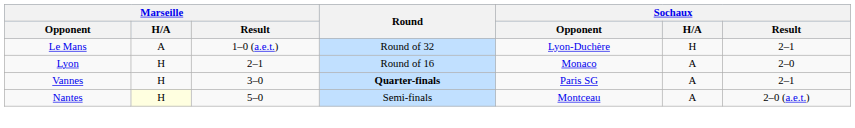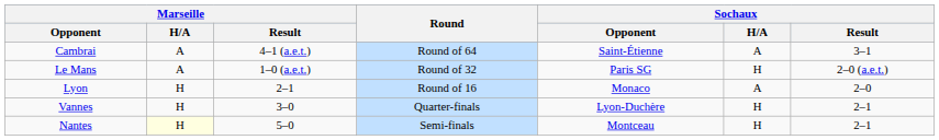 <table class="wikitable" width="100%" style="text-align:center">
 <tr bgcolor=#99ccff>
 <th colspan=3 style="width:1*"><a href='#'>Marseille</a></th>
 <th rowspan=2>Round</th>
 <th colspan=3 style="width:1*"><a href='#'>Sochaux</a></th>
 </tr>
 <tr valign=top bgcolor=#c1e0ff>
 <th>Opponent</th>
 <th>H/A</th>
 <th>Result</th>
 <th>Opponent</th>
 <th>H/A</th>
 <th>Result</th>
 </tr>
 <tr>
+<td><a href='#'>Cambrai</a></td>
+<td>A</td>
+<td>4–1 (<a href='#'>a.e.t.</a>)</td>
+<td bgcolor=#c1e0ff>Round of 64</td>
+<td><a href='#'>Saint-Étienne</a></td>
+<td>A</td>
+<td>3–1</td>
+</tr>
+<tr>
 <td><a href='#'>Le Mans</a></td>
 <td>A</td>
 <td>1–0 (<a href='#'>a.e.t.</a>)</td>
 <td bgcolor=#c1e0ff>Round of 32</td>
-<td><a href='#'>Lyon-Duchère</a></td>
+<td><a href='#'>Paris SG</a></td>
 <td>H</td>
-<td>2–1</td>
+<td>2–0 (<a href='#'>a.e.t.</a>)</td>
 </tr>
 <tr>
 <td><a href='#'>Lyon</a></td>
 <td>H</td>
 <td>2–1</td>
 <td bgcolor=#c1e0ff>Round of 16</td>
 <td><a href='#'>Monaco</a></td>
 <td>A</td>
 <td>2–0</td>
 </tr>
 <tr>
 <td><a href='#'>Vannes</a></td>
 <td>H</td>
 <td>3–0</td>
-<td bgcolor=#c1e0ff><strong>Quarter-finals</strong></td>
-<td><a href='#'>Paris SG</a></td>
-<td>A</td>
+<td bgcolor=#c1e0ff>Quarter-finals</td>
+<td><a href='#'>Lyon-Duchère</a></td>
+<td>H</td>
 <td>2–1</td>
 </tr>
 <tr>
 <td><a href='#'>Nantes</a></td>
 <td style="background: lightyellow;">H</td>
 <td>5–0</td>
 <td bgcolor=#c1e0ff>Semi-finals</td>
 <td><a href='#'>Montceau</a></td>
-<td>A</td>
-<td>2–0 (<a href='#'>a.e.t.</a>)</td>
+<td>H</td>
+<td>2–1</td>
 </tr>
 </table>
